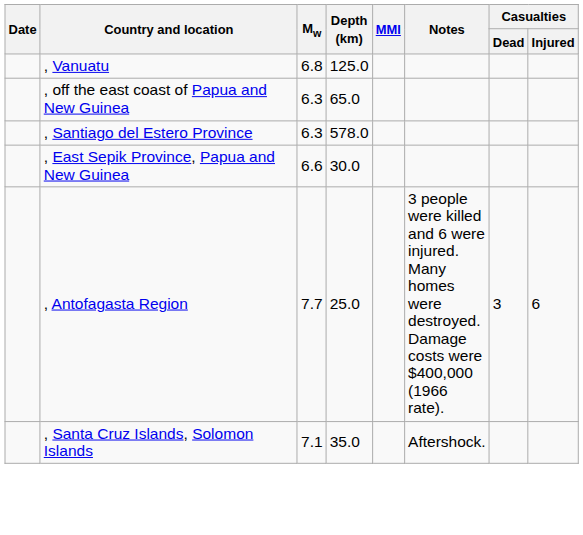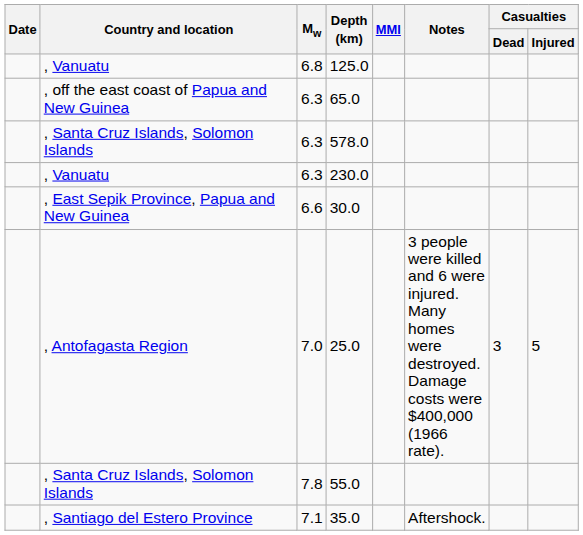 <table class="wikitable sortable sort-under" style="border:1px black; margin-left:1em;">
 <tr>
 <th rowspan="2"><small>Date</small></th>
 <th rowspan="2" style="width: 310px"><small>Country and location</small></th>
 <th rowspan="2"><small>M<sub>w</sub></small></th>
 <th rowspan="2"><small>Depth (km)</small></th>
 <th rowspan="2"><small><a href='#'>MMI</a></small></th>
 <th rowspan="2" class="unsortable"><small>Notes</small></th>
 <th colspan="2"><small>Casualties</small></th>
 </tr>
 <tr>
 <th><small>Dead</small></th>
 <th><small>Injured</small></th>
 </tr>
 <tr>
 <td></td>
 <td>, <a href='#'>Vanuatu</a></td>
 <td>6.8</td>
 <td>125.0</td>
 <td></td>
 <td></td>
 <td></td>
 <td></td>
 </tr>
 <tr>
 <td></td>
 <td>, off the east coast of <a href='#'>Papua and New Guinea</a></td>
 <td>6.3</td>
 <td>65.0</td>
 <td></td>
 <td></td>
 <td></td>
 <td></td>
 </tr>
 <tr>
 <td></td>
-<td>, <a href='#'>Santiago del Estero Province</a></td>
+<td>, <a href='#'>Santa Cruz Islands</a>, <a href='#'>Solomon Islands</a></td>
 <td>6.3</td>
 <td>578.0</td>
+<td></td>
+<td></td>
+<td></td>
+<td></td>
+</tr>
+<tr>
+<td></td>
+<td>, <a href='#'>Vanuatu</a></td>
+<td>6.3</td>
+<td>230.0</td>
 <td></td>
 <td></td>
 <td></td>
 <td></td>
 </tr>
 <tr>
 <td></td>
 <td>, <a href='#'>East Sepik Province</a>, <a href='#'>Papua and New Guinea</a></td>
 <td>6.6</td>
 <td>30.0</td>
 <td></td>
 <td></td>
 <td></td>
 <td></td>
 </tr>
 <tr>
 <td></td>
 <td>, <a href='#'>Antofagasta Region</a></td>
-<td>7.7</td>
+<td>7.0</td>
 <td>25.0</td>
 <td></td>
 <td>3 people were killed and 6 were injured. Many homes were destroyed. Damage costs were $400,000 (1966 rate).</td>
 <td>3</td>
-<td>6</td>
+<td>5</td>
 </tr>
 <tr>
 <td></td>
 <td>, <a href='#'>Santa Cruz Islands</a>, <a href='#'>Solomon Islands</a></td>
+<td>7.8</td>
+<td>55.0</td>
+<td></td>
+<td></td>
+<td></td>
+<td></td>
+</tr>
+<tr>
+<td></td>
+<td>, <a href='#'>Santiago del Estero Province</a></td>
 <td>7.1</td>
 <td>35.0</td>
 <td></td>
 <td>Aftershock.</td>
 <td></td>
 <td></td>
 </tr>
 </table>
